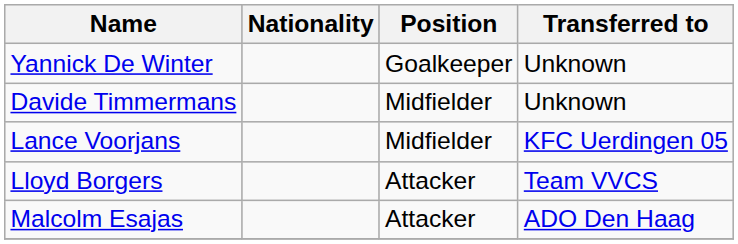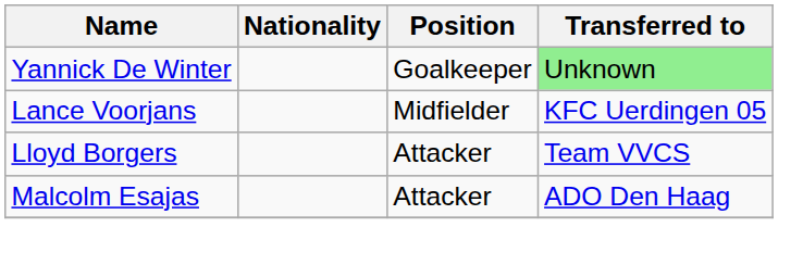 <table class="wikitable sortable">
 <tr>
 <th>Name</th>
 <th>Nationality</th>
 <th>Position</th>
 <th>Transferred to</th>
 </tr>
 <tr>
 <td><a href='#'>Yannick De Winter</a></td>
 <td></td>
 <td>Goalkeeper</td>
-<td>Unknown</td>
-</tr>
-<tr>
-<td><a href='#'>Davide Timmermans</a></td>
-<td></td>
-<td>Midfielder</td>
-<td>Unknown</td>
+<td style="background: lightgreen;">Unknown</td>
 </tr>
 <tr>
 <td><a href='#'>Lance Voorjans</a></td>
 <td></td>
 <td>Midfielder</td>
 <td><a href='#'>KFC Uerdingen 05</a></td>
 </tr>
 <tr>
 <td><a href='#'>Lloyd Borgers</a></td>
 <td></td>
 <td>Attacker</td>
 <td><a href='#'>Team VVCS</a></td>
 </tr>
 <tr>
 <td><a href='#'>Malcolm Esajas</a></td>
 <td></td>
 <td>Attacker</td>
 <td><a href='#'>ADO Den Haag</a></td>
 </tr>
 <tr>
 </tr>
 </table>
